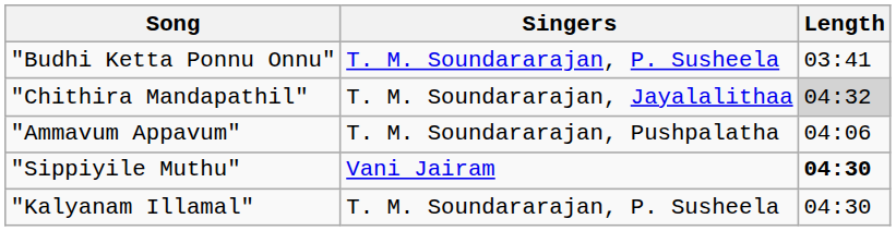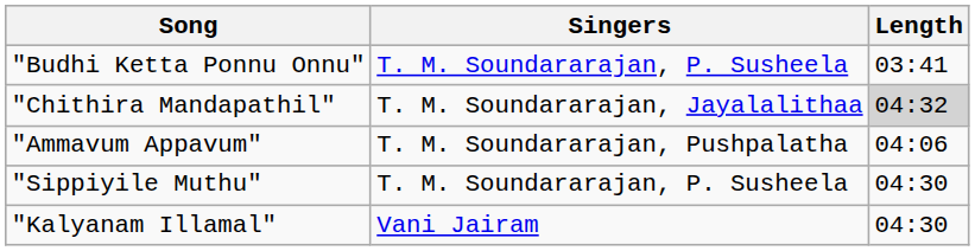 <table class="wikitable">
 <tr>
 <th scope="col">Song</th>
 <th scope="col">Singers</th>
 <th scope="col">Length</th>
 </tr>
 <tr>
 <td>"Budhi Ketta Ponnu Onnu"</td>
 <td><a href='#'>T. M. Soundararajan</a>, <a href='#'>P. Susheela</a></td>
 <td>03:41</td>
 </tr>
 <tr>
 <td>"Chithira Mandapathil"</td>
 <td>T. M. Soundararajan, <a href='#'>Jayalalithaa</a></td>
 <td style="background: lightgrey;">04:32</td>
 </tr>
 <tr>
 <td>"Ammavum Appavum"</td>
 <td>T. M. Soundararajan, Pushpalatha</td>
 <td>04:06</td>
 </tr>
 <tr>
 <td>"Sippiyile Muthu"</td>
-<td><a href='#'>Vani Jairam</a></td>
-<td><strong>04:30</strong></td>
+<td>T. M. Soundararajan, P. Susheela</td>
+<td>04:30</td>
 </tr>
 <tr>
 <td>"Kalyanam Illamal"</td>
-<td>T. M. Soundararajan, P. Susheela</td>
+<td><a href='#'>Vani Jairam</a></td>
 <td>04:30</td>
 </tr>
 </table>
